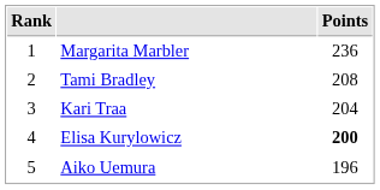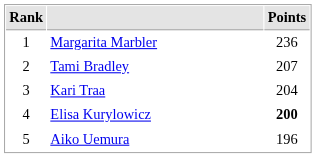 <table cellspacing="1" cellpadding="3" style="border:1px solid #AAAAAA;font-size:86%">
 <tr bgcolor="#E4E4E4">
 <th style="border-bottom:1px solid #AAAAAA" width=10>Rank</th>
 <th style="border-bottom:1px solid #AAAAAA" width=200></th>
 <th style="border-bottom:1px solid #AAAAAA" width=20>Points</th>
 </tr>
 <tr>
 <td align="center">1</td>
 <td> <a href='#'>Margarita Marbler</a></td>
 <td align=center>236</td>
 </tr>
 <tr>
 <td align="center">2</td>
 <td> <a href='#'>Tami Bradley</a></td>
-<td align=center>208</td>
+<td align=center>207</td>
 </tr>
 <tr>
 <td align="center">3</td>
 <td> <a href='#'>Kari Traa</a></td>
 <td align=center>204</td>
 </tr>
 <tr>
 <td align="center">4</td>
 <td> <a href='#'>Elisa Kurylowicz</a></td>
 <td align=center><strong>200</strong></td>
 </tr>
 <tr>
 <td align="center">5</td>
 <td> <a href='#'>Aiko Uemura</a></td>
 <td align=center>196</td>
 </tr>
 </table>
